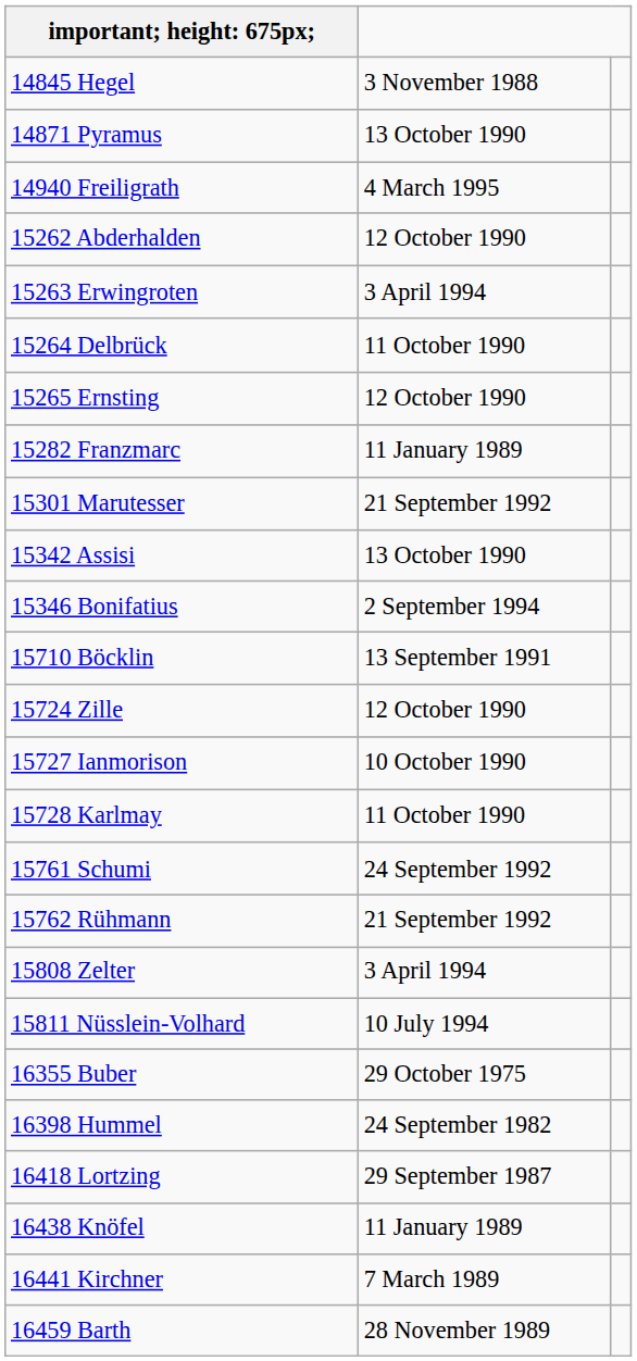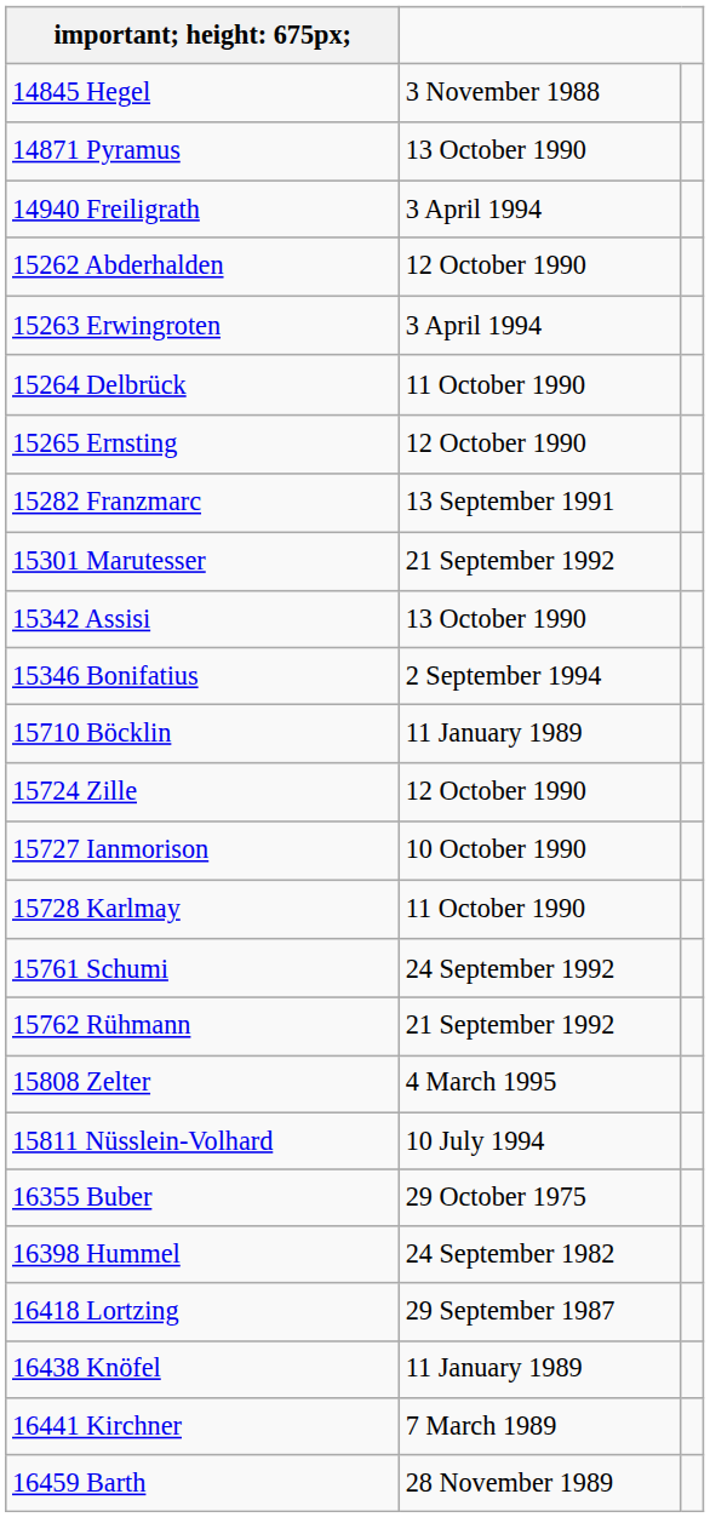 <table class="wikitable" style="font-size: 89%; float: left; width: 26em; margin-right: 1em; line-height: 1.65em">
 <tr>
 <th>important; height: 675px;</th>
 </tr>
 <tr>
 <td><a href='#'>14845 Hegel</a></td>
 <td>3 November 1988</td>
 <td><small></small></td>
 </tr>
 <tr>
 <td><a href='#'>14871 Pyramus</a></td>
 <td>13 October 1990</td>
 <td><small></small> </td>
 </tr>
 <tr>
 <td><a href='#'>14940 Freiligrath</a></td>
-<td>4 March 1995</td>
+<td>3 April 1994</td>
 <td><small></small></td>
 </tr>
 <tr>
 <td><a href='#'>15262 Abderhalden</a></td>
 <td>12 October 1990</td>
 <td><small></small> </td>
 </tr>
 <tr>
 <td><a href='#'>15263 Erwingroten</a></td>
 <td>3 April 1994</td>
 <td><small></small> </td>
 </tr>
 <tr>
 <td><a href='#'>15264 Delbrück</a></td>
 <td>11 October 1990</td>
 <td><small></small> </td>
 </tr>
 <tr>
 <td><a href='#'>15265 Ernsting</a></td>
 <td>12 October 1990</td>
 <td><small></small> </td>
 </tr>
 <tr>
 <td><a href='#'>15282 Franzmarc</a></td>
-<td>11 January 1989</td>
+<td>13 September 1991</td>
 <td><small></small> </td>
 </tr>
 <tr>
 <td><a href='#'>15301 Marutesser</a></td>
 <td>21 September 1992</td>
 <td><small></small> </td>
 </tr>
 <tr>
 <td><a href='#'>15342 Assisi</a></td>
 <td>13 October 1990</td>
 <td><small></small></td>
 </tr>
 <tr>
 <td><a href='#'>15346 Bonifatius</a></td>
 <td>2 September 1994</td>
 <td><small></small></td>
 </tr>
 <tr>
 <td><a href='#'>15710 Böcklin</a></td>
-<td>13 September 1991</td>
+<td>11 January 1989</td>
 <td><small></small></td>
 </tr>
 <tr>
 <td><a href='#'>15724 Zille</a></td>
 <td>12 October 1990</td>
 <td><small></small> </td>
 </tr>
 <tr>
 <td><a href='#'>15727 Ianmorison</a></td>
 <td>10 October 1990</td>
 <td><small></small> </td>
 </tr>
 <tr>
 <td><a href='#'>15728 Karlmay</a></td>
 <td>11 October 1990</td>
 <td><small></small> </td>
 </tr>
 <tr>
 <td><a href='#'>15761 Schumi</a></td>
 <td>24 September 1992</td>
 <td><small></small> </td>
 </tr>
 <tr>
 <td><a href='#'>15762 Rühmann</a></td>
 <td>21 September 1992</td>
 <td><small></small></td>
 </tr>
 <tr>
 <td><a href='#'>15808 Zelter</a></td>
-<td>3 April 1994</td>
+<td>4 March 1995</td>
 <td><small></small></td>
 </tr>
 <tr>
 <td><a href='#'>15811 Nüsslein-Volhard</a></td>
 <td>10 July 1994</td>
 <td><small></small></td>
 </tr>
 <tr>
 <td><a href='#'>16355 Buber</a></td>
 <td>29 October 1975</td>
 <td><small></small></td>
 </tr>
 <tr>
 <td><a href='#'>16398 Hummel</a></td>
 <td>24 September 1982</td>
 <td><small></small></td>
 </tr>
 <tr>
 <td><a href='#'>16418 Lortzing</a></td>
 <td>29 September 1987</td>
 <td><small></small></td>
 </tr>
 <tr>
 <td><a href='#'>16438 Knöfel</a></td>
 <td>11 January 1989</td>
 <td><small></small></td>
 </tr>
 <tr>
 <td><a href='#'>16441 Kirchner</a></td>
 <td>7 March 1989</td>
 <td><small></small></td>
 </tr>
 <tr>
 <td><a href='#'>16459 Barth</a></td>
 <td>28 November 1989</td>
 <td><small></small></td>
 </tr>
 </table>
